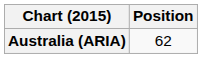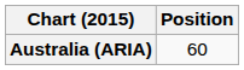 <table class="wikitable sortable plainrowheaders" style="text-align:center">
 <tr>
 <th scope="col">Chart (2015)</th>
 <th scope="col">Position</th>
 </tr>
 <tr>
 <th scope="row">Australia (ARIA)</th>
-<td>62</td>
+<td>60</td>
 </tr>
 </table>
